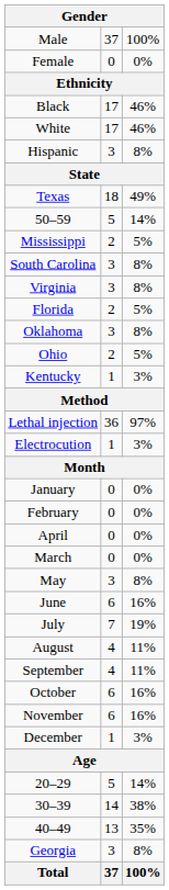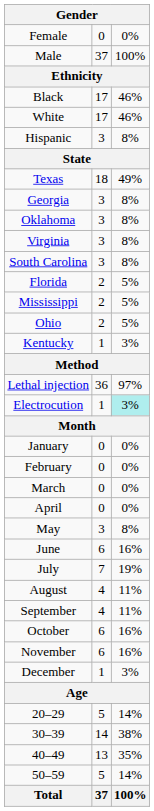 <table class="wikitable" style="text-align:center;">
 <tr>
 <th colspan="3">Gender</th>
 </tr>
 <tr>
+<td>Female</td>
+<td>0</td>
+<td>0%</td>
+</tr>
+<tr>
 <td>Male</td>
 <td>37</td>
 <td>100%</td>
-</tr>
-<tr>
-<td>Female</td>
-<td>0</td>
-<td>0%</td>
 </tr>
 <tr>
 <th colspan="3">Ethnicity</th>
 </tr>
 <tr>
 <td>Black</td>
 <td>17</td>
 <td>46%</td>
 </tr>
 <tr>
 <td>White</td>
 <td>17</td>
 <td>46%</td>
 </tr>
 <tr>
 <td>Hispanic</td>
 <td>3</td>
 <td>8%</td>
 </tr>
 <tr>
 <th colspan="3">State</th>
 </tr>
 <tr>
 <td><a href='#'>Texas</a></td>
 <td>18</td>
 <td>49%</td>
 </tr>
 <tr>
-<td>50–59</td>
-<td>5</td>
-<td>14%</td>
+<td><a href='#'>Georgia</a></td>
+<td>3</td>
+<td>8%</td>
 </tr>
 <tr>
-<td><a href='#'>Mississippi</a></td>
-<td>2</td>
-<td>5%</td>
-</tr>
-<tr>
-<td><a href='#'>South Carolina</a></td>
+<td><a href='#'>Oklahoma</a></td>
 <td>3</td>
 <td>8%</td>
 </tr>
 <tr>
 <td><a href='#'>Virginia</a></td>
 <td>3</td>
 <td>8%</td>
 </tr>
 <tr>
+<td><a href='#'>South Carolina</a></td>
+<td>3</td>
+<td>8%</td>
+</tr>
+<tr>
 <td><a href='#'>Florida</a></td>
 <td>2</td>
 <td>5%</td>
 </tr>
 <tr>
-<td><a href='#'>Oklahoma</a></td>
-<td>3</td>
-<td>8%</td>
+<td><a href='#'>Mississippi</a></td>
+<td>2</td>
+<td>5%</td>
 </tr>
 <tr>
 <td><a href='#'>Ohio</a></td>
 <td>2</td>
 <td>5%</td>
 </tr>
 <tr>
 <td><a href='#'>Kentucky</a></td>
 <td>1</td>
 <td>3%</td>
 </tr>
 <tr>
 <th colspan="3">Method</th>
 </tr>
 <tr>
 <td><a href='#'>Lethal injection</a></td>
 <td>36</td>
 <td>97%</td>
 </tr>
 <tr>
 <td><a href='#'>Electrocution</a></td>
 <td>1</td>
-<td>3%</td>
+<td style="background: paleturquoise;">3%</td>
 </tr>
 <tr>
 <th colspan="3">Month</th>
 </tr>
 <tr>
 <td>January</td>
 <td>0</td>
 <td>0%</td>
 </tr>
 <tr>
 <td>February</td>
 <td>0</td>
 <td>0%</td>
 </tr>
 <tr>
-<td>April</td>
+<td>March</td>
 <td>0</td>
 <td>0%</td>
 </tr>
 <tr>
-<td>March</td>
+<td>April</td>
 <td>0</td>
 <td>0%</td>
 </tr>
 <tr>
 <td>May</td>
 <td>3</td>
 <td>8%</td>
 </tr>
 <tr>
 <td>June</td>
 <td>6</td>
 <td>16%</td>
 </tr>
 <tr>
 <td>July</td>
 <td>7</td>
 <td>19%</td>
 </tr>
 <tr>
 <td>August</td>
 <td>4</td>
 <td>11%</td>
 </tr>
 <tr>
 <td>September</td>
 <td>4</td>
 <td>11%</td>
 </tr>
 <tr>
 <td>October</td>
 <td>6</td>
 <td>16%</td>
 </tr>
 <tr>
 <td>November</td>
 <td>6</td>
 <td>16%</td>
 </tr>
 <tr>
 <td>December</td>
 <td>1</td>
 <td>3%</td>
 </tr>
 <tr>
 <th colspan="3">Age</th>
 </tr>
 <tr>
 <td>20–29</td>
 <td>5</td>
 <td>14%</td>
 </tr>
 <tr>
 <td>30–39</td>
 <td>14</td>
 <td>38%</td>
 </tr>
 <tr>
 <td>40–49</td>
 <td>13</td>
 <td>35%</td>
 </tr>
 <tr>
-<td><a href='#'>Georgia</a></td>
-<td>3</td>
-<td>8%</td>
+<td>50–59</td>
+<td>5</td>
+<td>14%</td>
 </tr>
 <tr>
 <th>Total</th>
 <th>37</th>
 <th>100%</th>
 </tr>
 </table>
